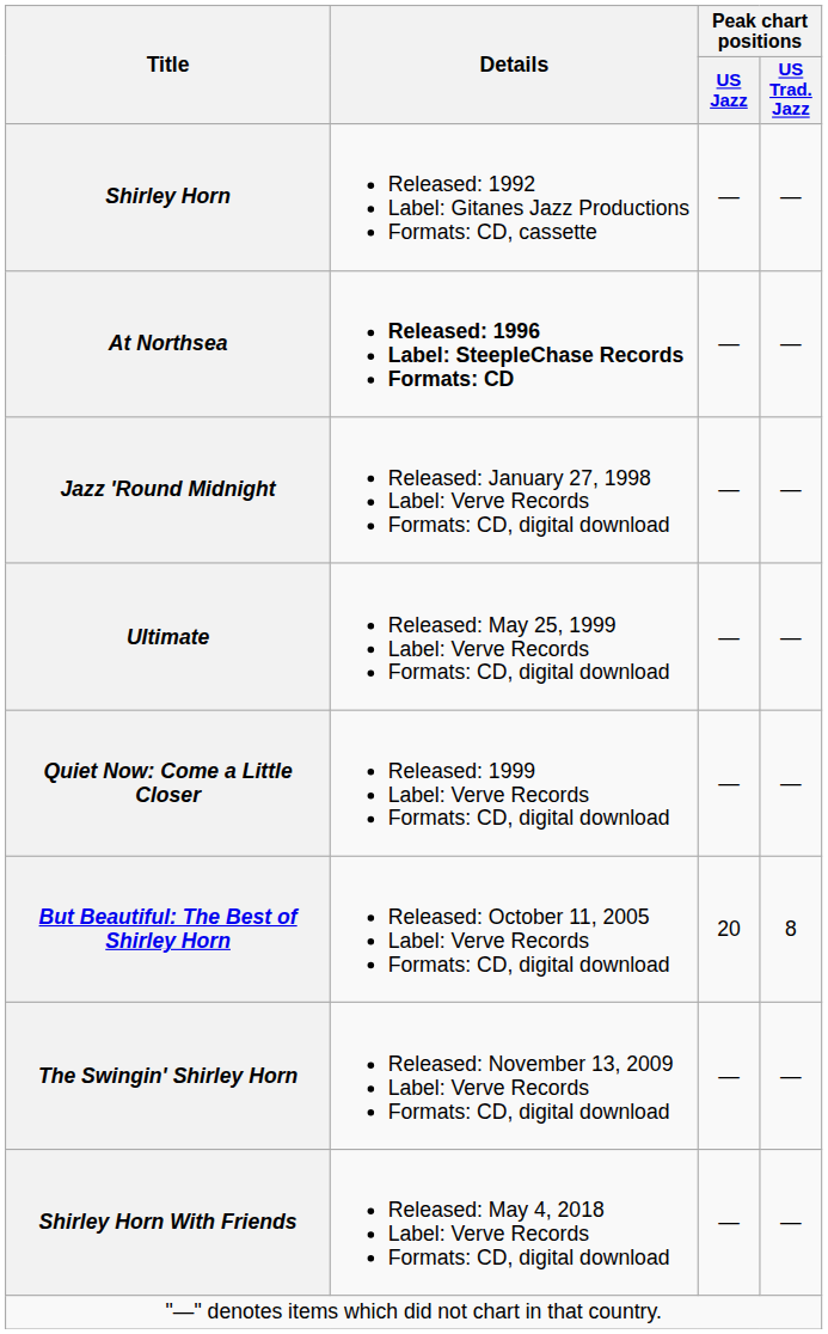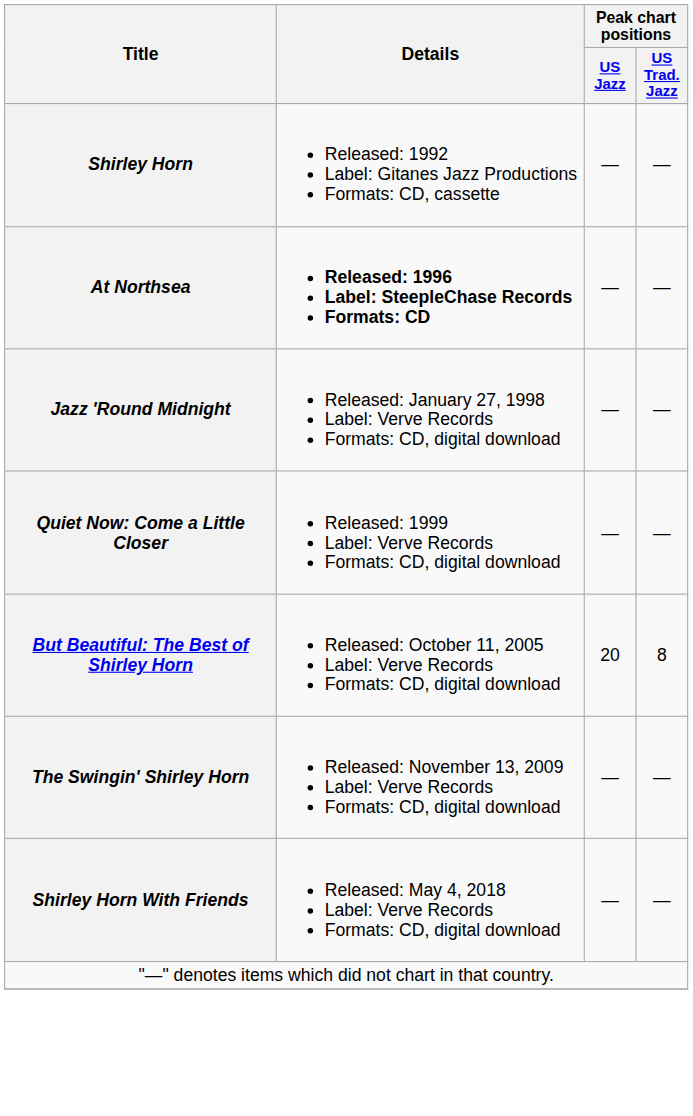 <table class="wikitable plainrowheaders" style=text-align:center;>
 <tr>
 <th scope="col" rowspan="2" style="width:15em;">Title</th>
 <th scope="col" rowspan="2" style="width:17em;">Details</th>
 <th scope="col" colspan="2" style="width:3em;font-size:90%;">Peak chart positions</th>
 </tr>
 <tr>
 <th scope="col" style="width:3em;font-size:85%;"><a href='#'>US</a><br><a href='#'>Jazz</a><br></th>
 <th scope="col" style="width:3em;font-size:85%;"><a href='#'>US</a><br><a href='#'>Trad. Jazz</a><br></th>
 </tr>
 <tr>
 <th scope="row"><em>Shirley Horn</em></th>
 <td align=left><br><ul><li>Released: 1992</li><li>Label: Gitanes Jazz Productions</li><li>Formats: CD, cassette</li></ul></td>
 <td>—</td>
 <td>—</td>
 </tr>
 <tr>
 <th scope="row"><em>At Northsea</em></th>
 <td align=left><strong><br><ul><li>Released: 1996</li><li>Label: SteepleChase Records</li><li>Formats: CD</li></ul></strong></td>
 <td>—</td>
 <td>—</td>
 </tr>
 <tr>
 <th scope="row"><em>Jazz 'Round Midnight</em></th>
 <td align=left><br><ul><li>Released: January 27, 1998</li><li>Label: Verve Records</li><li>Formats: CD, digital download</li></ul></td>
-<td>—</td>
-<td>—</td>
-</tr>
-<tr>
-<th scope="row"><em>Ultimate</em></th>
-<td align=left><br><ul><li>Released: May 25, 1999</li><li>Label: Verve Records</li><li>Formats: CD, digital download</li></ul></td>
 <td>—</td>
 <td>—</td>
 </tr>
 <tr>
 <th scope="row"><em>Quiet Now: Come a Little Closer</em></th>
 <td align=left><br><ul><li>Released: 1999</li><li>Label: Verve Records</li><li>Formats: CD, digital download</li></ul></td>
 <td>—</td>
 <td>—</td>
 </tr>
 <tr>
 <th scope="row"><em><a href='#'>But Beautiful: The Best of Shirley Horn</a></em></th>
 <td align=left><br><ul><li>Released: October 11, 2005</li><li>Label: Verve Records</li><li>Formats: CD, digital download</li></ul></td>
 <td>20</td>
 <td>8</td>
 </tr>
 <tr>
 <th scope="row"><em>The Swingin' Shirley Horn</em></th>
 <td align=left><br><ul><li>Released: November 13, 2009</li><li>Label: Verve Records</li><li>Formats: CD, digital download</li></ul></td>
 <td>—</td>
 <td>—</td>
 </tr>
 <tr>
 <th scope="row"><em>Shirley Horn With Friends</em></th>
 <td align=left><br><ul><li>Released: May 4, 2018</li><li>Label: Verve Records</li><li>Formats: CD, digital download</li></ul></td>
 <td>—</td>
 <td>—</td>
 </tr>
 <tr>
 <td colspan="4" style="text-align:center;" style="font-size:90%">"—" denotes items which did not chart in that country.</td>
 </tr>
 <tr>
 </tr>
 </table>
